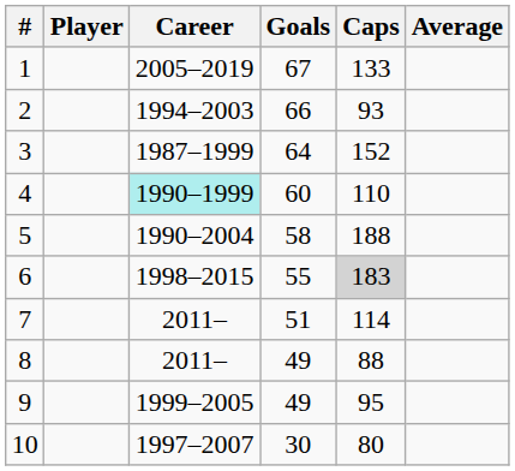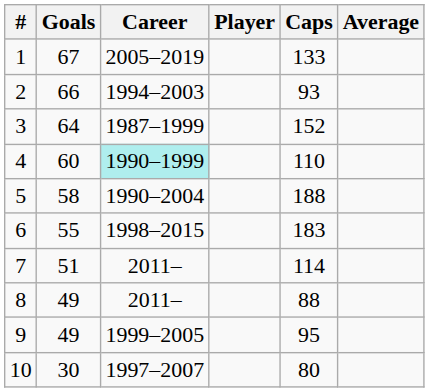 <table class="wikitable sortable" style="text-align:center;">
 <tr>
 <th>#</th>
+<th>Goals</th>
+<th>Career</th>
 <th>Player</th>
-<th>Career</th>
-<th>Goals</th>
 <th>Caps</th>
 <th>Average</th>
 </tr>
 <tr>
 <td>1</td>
+<td>67</td>
+<td>2005–2019</td>
 <td style="text-align:left;"></td>
-<td>2005–2019</td>
-<td>67</td>
 <td>133</td>
 <td></td>
 </tr>
 <tr>
 <td>2</td>
+<td>66</td>
+<td>1994–2003</td>
 <td style="text-align:left;"></td>
-<td>1994–2003</td>
-<td>66</td>
 <td>93</td>
 <td></td>
 </tr>
 <tr>
 <td>3</td>
+<td>64</td>
+<td>1987–1999</td>
 <td style="text-align:left;"></td>
-<td>1987–1999</td>
-<td>64</td>
 <td>152</td>
 <td></td>
 </tr>
 <tr>
 <td>4</td>
+<td>60</td>
+<td style="background: paleturquoise;">1990–1999</td>
 <td style="text-align:left;"></td>
-<td style="background: paleturquoise;">1990–1999</td>
-<td>60</td>
 <td>110</td>
 <td></td>
 </tr>
 <tr>
 <td>5</td>
+<td>58</td>
+<td>1990–2004</td>
 <td style="text-align:left;"></td>
-<td>1990–2004</td>
-<td>58</td>
 <td>188</td>
 <td></td>
 </tr>
 <tr>
 <td>6</td>
+<td>55</td>
+<td>1998–2015</td>
 <td style="text-align:left;"></td>
-<td>1998–2015</td>
-<td>55</td>
-<td style="background: lightgrey;">183</td>
+<td>183</td>
 <td></td>
 </tr>
 <tr>
 <td>7</td>
+<td>51</td>
+<td>2011–</td>
 <td style="text-align:left;"><strong></strong></td>
-<td>2011–</td>
-<td>51</td>
 <td>114</td>
 <td></td>
 </tr>
 <tr>
 <td>8</td>
+<td>49</td>
+<td>2011–</td>
 <td style="text-align:left;"><strong></strong></td>
-<td>2011–</td>
-<td>49</td>
 <td>88</td>
 <td></td>
 </tr>
 <tr>
 <td>9</td>
+<td>49</td>
+<td>1999–2005</td>
 <td style="text-align:left;"></td>
-<td>1999–2005</td>
-<td>49</td>
 <td>95</td>
 <td></td>
 </tr>
 <tr>
 <td>10</td>
+<td>30</td>
+<td>1997–2007</td>
 <td style="text-align:left;"></td>
-<td>1997–2007</td>
-<td>30</td>
 <td>80</td>
 <td></td>
 </tr>
 </table>
